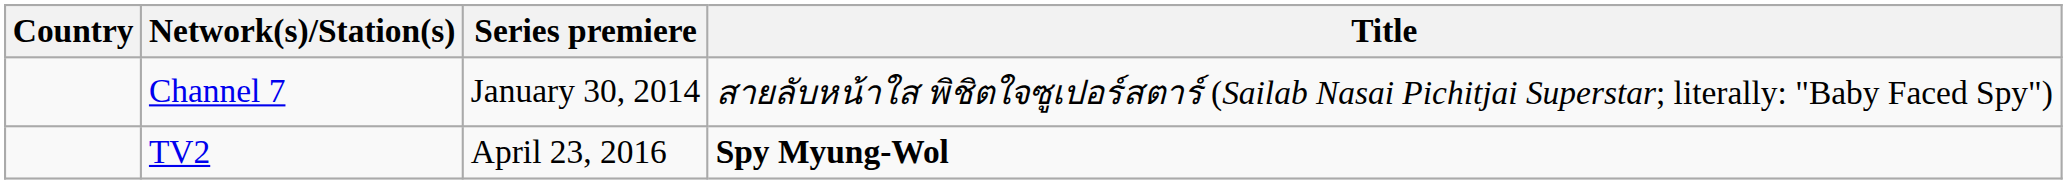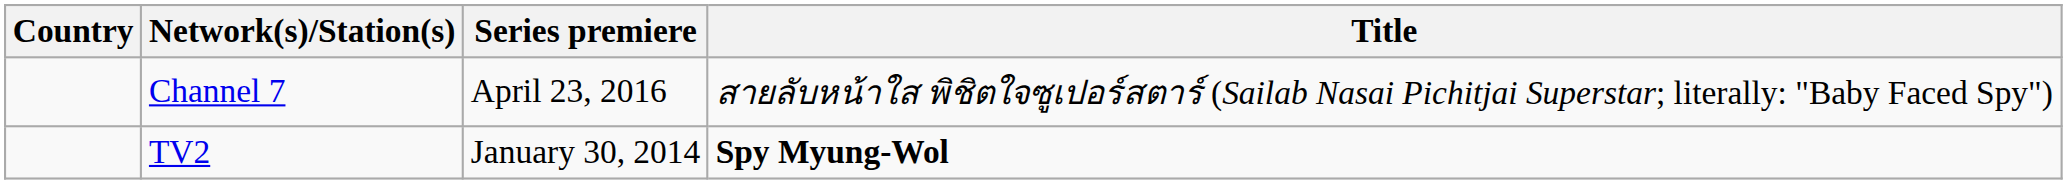 <table class="sortable wikitable">
 <tr>
 <th>Country</th>
 <th>Network(s)/Station(s)</th>
 <th>Series premiere</th>
 <th>Title</th>
 </tr>
 <tr>
 <td></td>
 <td><a href='#'>Channel 7</a></td>
-<td>January 30, 2014</td>
+<td>April 23, 2016</td>
 <td><em>สายลับหน้าใส พิชิตใจซูเปอร์สตาร์</em> (<em>Sailab Nasai Pichitjai Superstar</em>; literally: "Baby Faced Spy")</td>
 </tr>
 <tr>
 <td></td>
 <td><a href='#'>TV2</a></td>
-<td>April 23, 2016</td>
+<td>January 30, 2014</td>
 <td><strong>Spy Myung-Wol</strong></td>
 </tr>
 </table>
